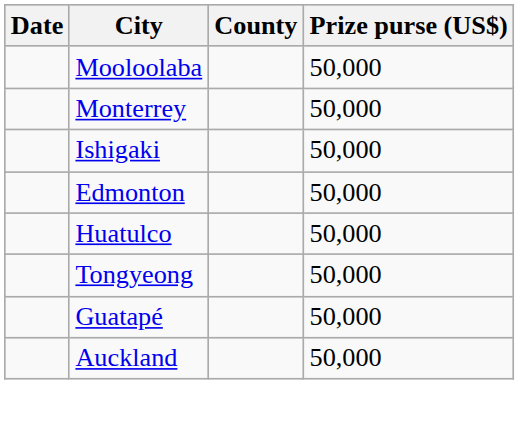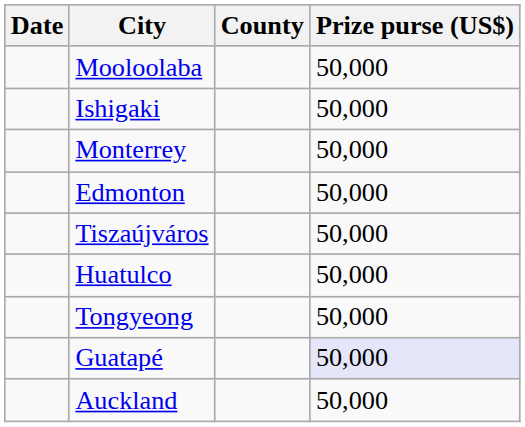 <table class="wikitable sortable">
 <tr>
 <th>Date</th>
 <th>City</th>
 <th>County</th>
 <th>Prize purse (US$)</th>
 </tr>
 <tr>
 <td></td>
 <td><a href='#'>Mooloolaba</a></td>
 <td></td>
 <td>50,000</td>
 </tr>
 <tr>
 <td></td>
+<td><a href='#'>Ishigaki</a></td>
+<td></td>
+<td>50,000</td>
+</tr>
+<tr>
+<td></td>
 <td><a href='#'>Monterrey</a></td>
 <td></td>
 <td>50,000</td>
 </tr>
 <tr>
 <td></td>
-<td><a href='#'>Ishigaki</a></td>
+<td><a href='#'>Edmonton</a></td>
 <td></td>
 <td>50,000</td>
 </tr>
 <tr>
 <td></td>
-<td><a href='#'>Edmonton</a></td>
+<td><a href='#'>Tiszaújváros</a></td>
 <td></td>
 <td>50,000</td>
 </tr>
 <tr>
 <td></td>
 <td><a href='#'>Huatulco</a></td>
 <td></td>
 <td>50,000</td>
 </tr>
 <tr>
 <td></td>
 <td><a href='#'>Tongyeong</a></td>
 <td></td>
 <td>50,000</td>
 </tr>
 <tr>
 <td></td>
 <td><a href='#'>Guatapé</a></td>
 <td></td>
-<td>50,000</td>
+<td style="background: lavender;">50,000</td>
 </tr>
 <tr>
 <td></td>
 <td><a href='#'>Auckland</a></td>
 <td></td>
 <td>50,000</td>
 </tr>
 </table>
